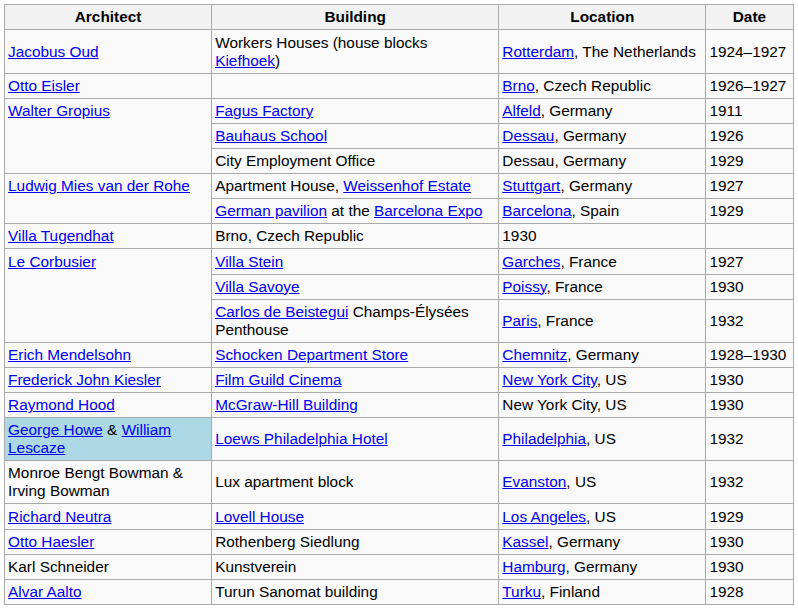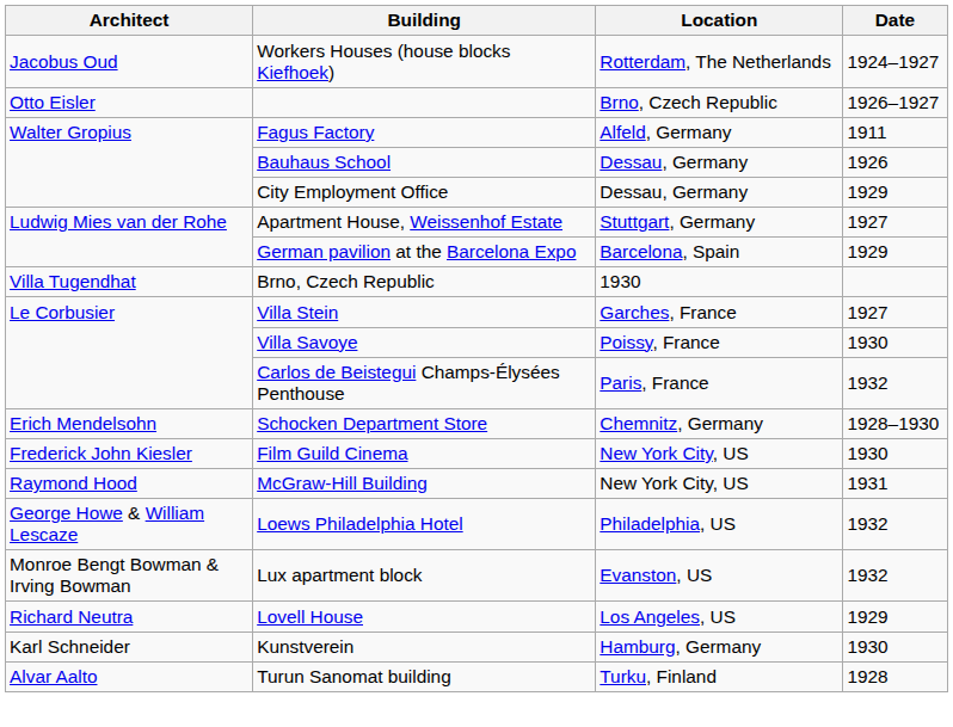 <table class="wikitable sortable" style="font-size:96%;">
 <tr>
 <th width="200px">Architect</th>
 <th width="280px">Building</th>
 <th width="200px">Location</th>
 <th width="80px">Date</th>
 </tr>
 <tr>
 <td><a href='#'>Jacobus Oud</a></td>
 <td>Workers Houses (house blocks <a href='#'>Kiefhoek</a>)</td>
 <td> <a href='#'>Rotterdam</a>, The Netherlands</td>
 <td>1924–1927</td>
 </tr>
 <tr>
 <td><a href='#'>Otto Eisler</a></td>
 <td></td>
 <td> <a href='#'>Brno</a>, Czech Republic</td>
 <td>1926–1927</td>
 </tr>
 <tr valign="top">
 <td rowspan=3><a href='#'>Walter Gropius</a></td>
 <td><a href='#'>Fagus Factory</a></td>
 <td> <a href='#'>Alfeld</a>, Germany</td>
 <td>1911</td>
 </tr>
 <tr>
 <td><a href='#'>Bauhaus School</a></td>
 <td> <a href='#'>Dessau</a>, Germany</td>
 <td>1926</td>
 </tr>
 <tr>
 <td>City Employment Office</td>
 <td> Dessau, Germany</td>
 <td>1929</td>
 </tr>
 <tr valign="top">
 <td rowspan=3><a href='#'>Ludwig Mies van der Rohe</a></td>
 <td>Apartment House, <a href='#'>Weissenhof Estate</a></td>
 <td> <a href='#'>Stuttgart</a>, Germany</td>
 <td>1927</td>
 </tr>
 <tr>
 <td><a href='#'>German pavilion</a> at the <a href='#'>Barcelona Expo</a></td>
 <td> <a href='#'>Barcelona</a>, Spain</td>
 <td>1929</td>
 </tr>
 <tr>
 </tr>
 <tr>
 <td><a href='#'>Villa Tugendhat</a></td>
 <td> Brno, Czech Republic</td>
 <td>1930</td>
 </tr>
 <tr valign="top">
 <td rowspan=3><a href='#'>Le Corbusier</a></td>
 <td><a href='#'>Villa Stein</a></td>
 <td> <a href='#'>Garches</a>, France</td>
 <td>1927</td>
 </tr>
 <tr>
 <td><a href='#'>Villa Savoye</a></td>
 <td> <a href='#'>Poissy</a>, France</td>
 <td>1930</td>
 </tr>
 <tr>
 <td><a href='#'>Carlos de Beistegui</a> Champs-Élysées Penthouse</td>
 <td> <a href='#'>Paris</a>, France</td>
 <td>1932</td>
 </tr>
 <tr>
 <td><a href='#'>Erich Mendelsohn</a></td>
 <td><a href='#'>Schocken Department Store</a></td>
 <td> <a href='#'>Chemnitz</a>, Germany</td>
 <td>1928–1930</td>
 </tr>
 <tr>
 <td><a href='#'>Frederick John Kiesler</a></td>
 <td><a href='#'>Film Guild Cinema</a></td>
 <td> <a href='#'>New York City</a>, US</td>
 <td>1930</td>
 </tr>
 <tr>
 <td><a href='#'>Raymond Hood</a></td>
 <td><a href='#'>McGraw-Hill Building</a></td>
 <td> New York City, US</td>
-<td>1930</td>
+<td>1931</td>
 </tr>
 <tr>
-<td style="background: lightblue;"><a href='#'>George Howe</a> & <a href='#'>William Lescaze</a></td>
+<td><a href='#'>George Howe</a> & <a href='#'>William Lescaze</a></td>
 <td><a href='#'>Loews Philadelphia Hotel</a></td>
 <td> <a href='#'>Philadelphia</a>, US</td>
 <td>1932</td>
 </tr>
 <tr>
 <td>Monroe Bengt Bowman & Irving Bowman</td>
 <td>Lux apartment block</td>
 <td> <a href='#'>Evanston</a>, US</td>
 <td>1932</td>
 </tr>
 <tr>
 <td><a href='#'>Richard Neutra</a></td>
 <td><a href='#'>Lovell House</a></td>
 <td> <a href='#'>Los Angeles</a>, US</td>
 <td>1929</td>
 </tr>
 <tr>
-<td><a href='#'>Otto Haesler</a></td>
-<td>Rothenberg Siedlung</td>
-<td> <a href='#'>Kassel</a>, Germany</td>
-<td>1930</td>
-</tr>
-<tr>
 <td>Karl Schneider</td>
 <td>Kunstverein</td>
 <td> <a href='#'>Hamburg</a>, Germany</td>
 <td>1930</td>
 </tr>
 <tr>
 <td><a href='#'>Alvar Aalto</a></td>
 <td>Turun Sanomat building</td>
 <td> <a href='#'>Turku</a>, Finland</td>
 <td>1928</td>
 </tr>
 </table>
